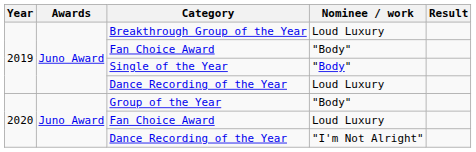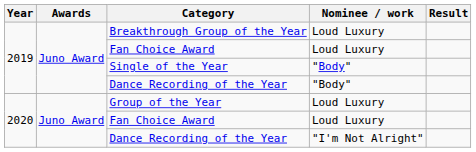 <table class="wikitable">
 <tr>
 <th>Year</th>
 <th>Awards</th>
 <th>Category</th>
 <th>Nominee / work</th>
 <th>Result</th>
 </tr>
 <tr>
 <td rowspan=4>2019</td>
 <td rowspan=4><a href='#'>Juno Award</a></td>
 <td><a href='#'>Breakthrough Group of the Year</a></td>
 <td>Loud Luxury</td>
 <td></td>
 </tr>
 <tr>
 <td><a href='#'>Fan Choice Award</a></td>
-<td>"Body"</td>
+<td>Loud Luxury</td>
 <td></td>
 </tr>
 <tr>
 <td><a href='#'>Single of the Year</a></td>
 <td>"<a href='#'>Body</a>"</td>
 <td></td>
 </tr>
 <tr>
 <td><a href='#'>Dance Recording of the Year</a></td>
-<td>Loud Luxury</td>
+<td>"Body"</td>
 <td></td>
 </tr>
 <tr>
 <td rowspan=4>2020</td>
 <td rowspan=4><a href='#'>Juno Award</a></td>
 <td><a href='#'>Group of the Year</a></td>
-<td>"Body"</td>
+<td>Loud Luxury</td>
 <td></td>
 </tr>
 <tr>
 <td><a href='#'>Fan Choice Award</a></td>
 <td>Loud Luxury</td>
 <td></td>
 </tr>
 <tr>
 <td><a href='#'>Dance Recording of the Year</a></td>
 <td>"I'm Not Alright"</td>
 <td></td>
 </tr>
 </table>
